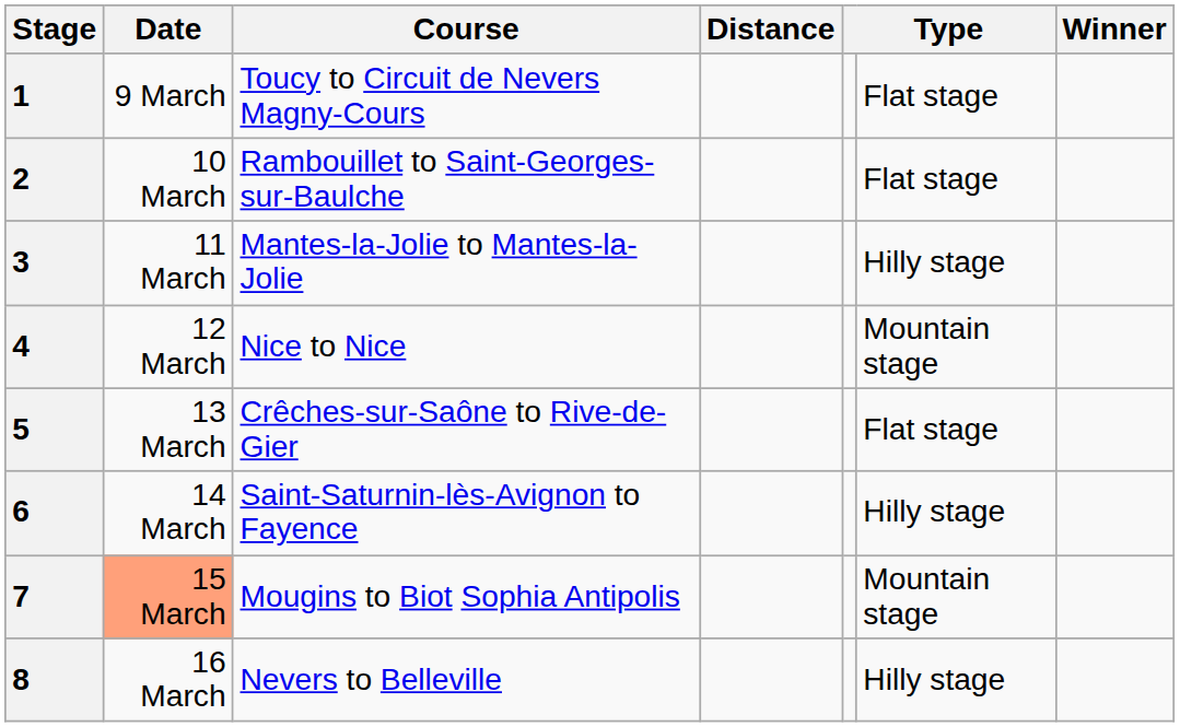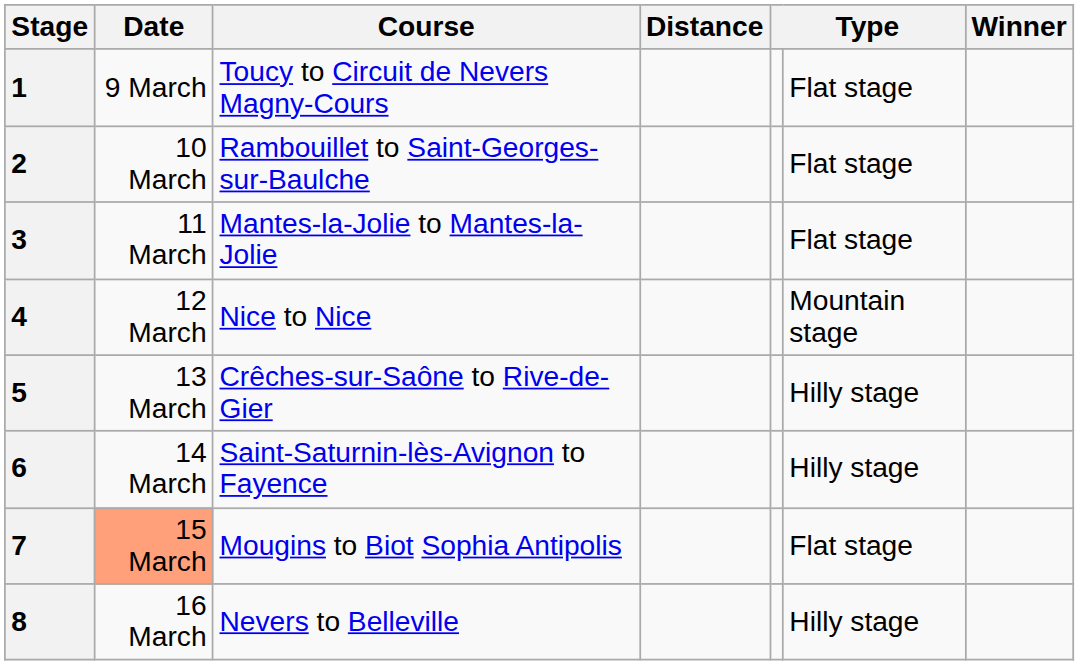 <table class="wikitable">
 <tr>
 <th>Stage</th>
 <th>Date</th>
 <th>Course</th>
 <th>Distance</th>
 <th colspan="2">Type</th>
 <th>Winner</th>
 </tr>
 <tr>
 <th style="text-align:left">1</th>
 <td align=right>9 March</td>
 <td><a href='#'>Toucy</a> to <a href='#'>Circuit de Nevers Magny-Cours</a></td>
 <td style="text-align:center;"></td>
 <td></td>
 <td>Flat stage</td>
 <td></td>
 </tr>
 <tr>
 <th style="text-align:left">2</th>
 <td align=right>10 March</td>
 <td><a href='#'>Rambouillet</a> to <a href='#'>Saint-Georges-sur-Baulche</a></td>
 <td style="text-align:center;"></td>
 <td></td>
 <td>Flat stage</td>
 <td></td>
 </tr>
 <tr>
 <th style="text-align:left">3</th>
 <td align=right>11 March</td>
 <td><a href='#'>Mantes-la-Jolie</a> to <a href='#'>Mantes-la-Jolie</a></td>
 <td style="text-align:center;"></td>
 <td></td>
-<td>Hilly stage</td>
+<td>Flat stage</td>
 <td></td>
 </tr>
 <tr>
 <th style="text-align:left">4</th>
 <td align=right>12 March</td>
 <td><a href='#'>Nice</a> to <a href='#'>Nice</a></td>
 <td style="text-align:center;"></td>
 <td></td>
 <td>Mountain stage</td>
 <td></td>
 </tr>
 <tr>
 <th style="text-align:left">5</th>
 <td align=right>13 March</td>
 <td><a href='#'>Crêches-sur-Saône</a> to <a href='#'>Rive-de-Gier</a></td>
 <td style="text-align:center;"></td>
 <td></td>
-<td>Flat stage</td>
+<td>Hilly stage</td>
 <td></td>
 </tr>
 <tr>
 <th style="text-align:left">6</th>
 <td align=right>14 March</td>
 <td><a href='#'>Saint-Saturnin-lès-Avignon</a> to <a href='#'>Fayence</a></td>
 <td style="text-align:center;"></td>
 <td></td>
 <td>Hilly stage</td>
 <td></td>
 </tr>
 <tr>
 <th style="text-align:left">7</th>
 <td align=right style="background: lightsalmon;">15 March</td>
 <td><a href='#'>Mougins</a> to <a href='#'>Biot</a> <a href='#'>Sophia Antipolis</a></td>
 <td style="text-align:center;"></td>
 <td></td>
-<td>Mountain stage</td>
+<td>Flat stage</td>
 <td></td>
 </tr>
 <tr>
 <th style="text-align:left">8</th>
 <td align=right>16 March</td>
 <td><a href='#'>Nevers</a> to <a href='#'>Belleville</a></td>
 <td style="text-align:center;"></td>
 <td></td>
 <td>Hilly stage</td>
 <td></td>
 </tr>
 </table>
